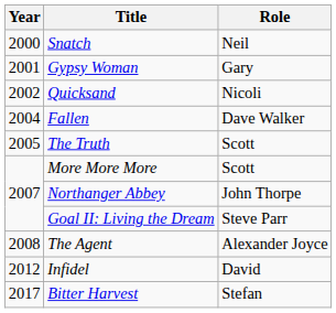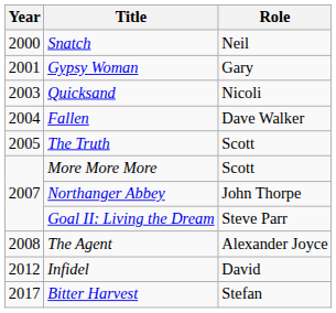 <table class="wikitable">
 <tr>
 <th>Year</th>
 <th>Title</th>
 <th>Role</th>
 </tr>
 <tr>
 <td>2000</td>
 <td><em><a href='#'>Snatch</a></em></td>
 <td>Neil</td>
 </tr>
 <tr>
 <td>2001</td>
 <td><em><a href='#'>Gypsy Woman</a></em></td>
 <td>Gary</td>
 </tr>
 <tr>
-<td>2002</td>
+<td>2003</td>
 <td><em><a href='#'>Quicksand</a></em></td>
 <td>Nicoli</td>
 </tr>
 <tr>
 <td>2004</td>
 <td><em><a href='#'>Fallen</a></em></td>
 <td>Dave Walker</td>
 </tr>
 <tr>
 <td>2005</td>
 <td><em><a href='#'>The Truth</a></em></td>
 <td>Scott</td>
 </tr>
 <tr>
 <td rowspan=3>2007</td>
 <td><em>More More More</em></td>
 <td>Scott</td>
 </tr>
 <tr>
 <td><em><a href='#'>Northanger Abbey</a></em></td>
 <td>John Thorpe</td>
 </tr>
 <tr>
 <td><em><a href='#'>Goal II: Living the Dream</a></em></td>
 <td>Steve Parr</td>
 </tr>
 <tr>
 <td>2008</td>
 <td><em>The Agent</em></td>
 <td>Alexander Joyce</td>
 </tr>
 <tr>
 <td>2012</td>
 <td><em>Infidel</em></td>
 <td>David</td>
 </tr>
 <tr>
 <td>2017</td>
 <td><em><a href='#'>Bitter Harvest</a></em></td>
 <td>Stefan</td>
 </tr>
 </table>
